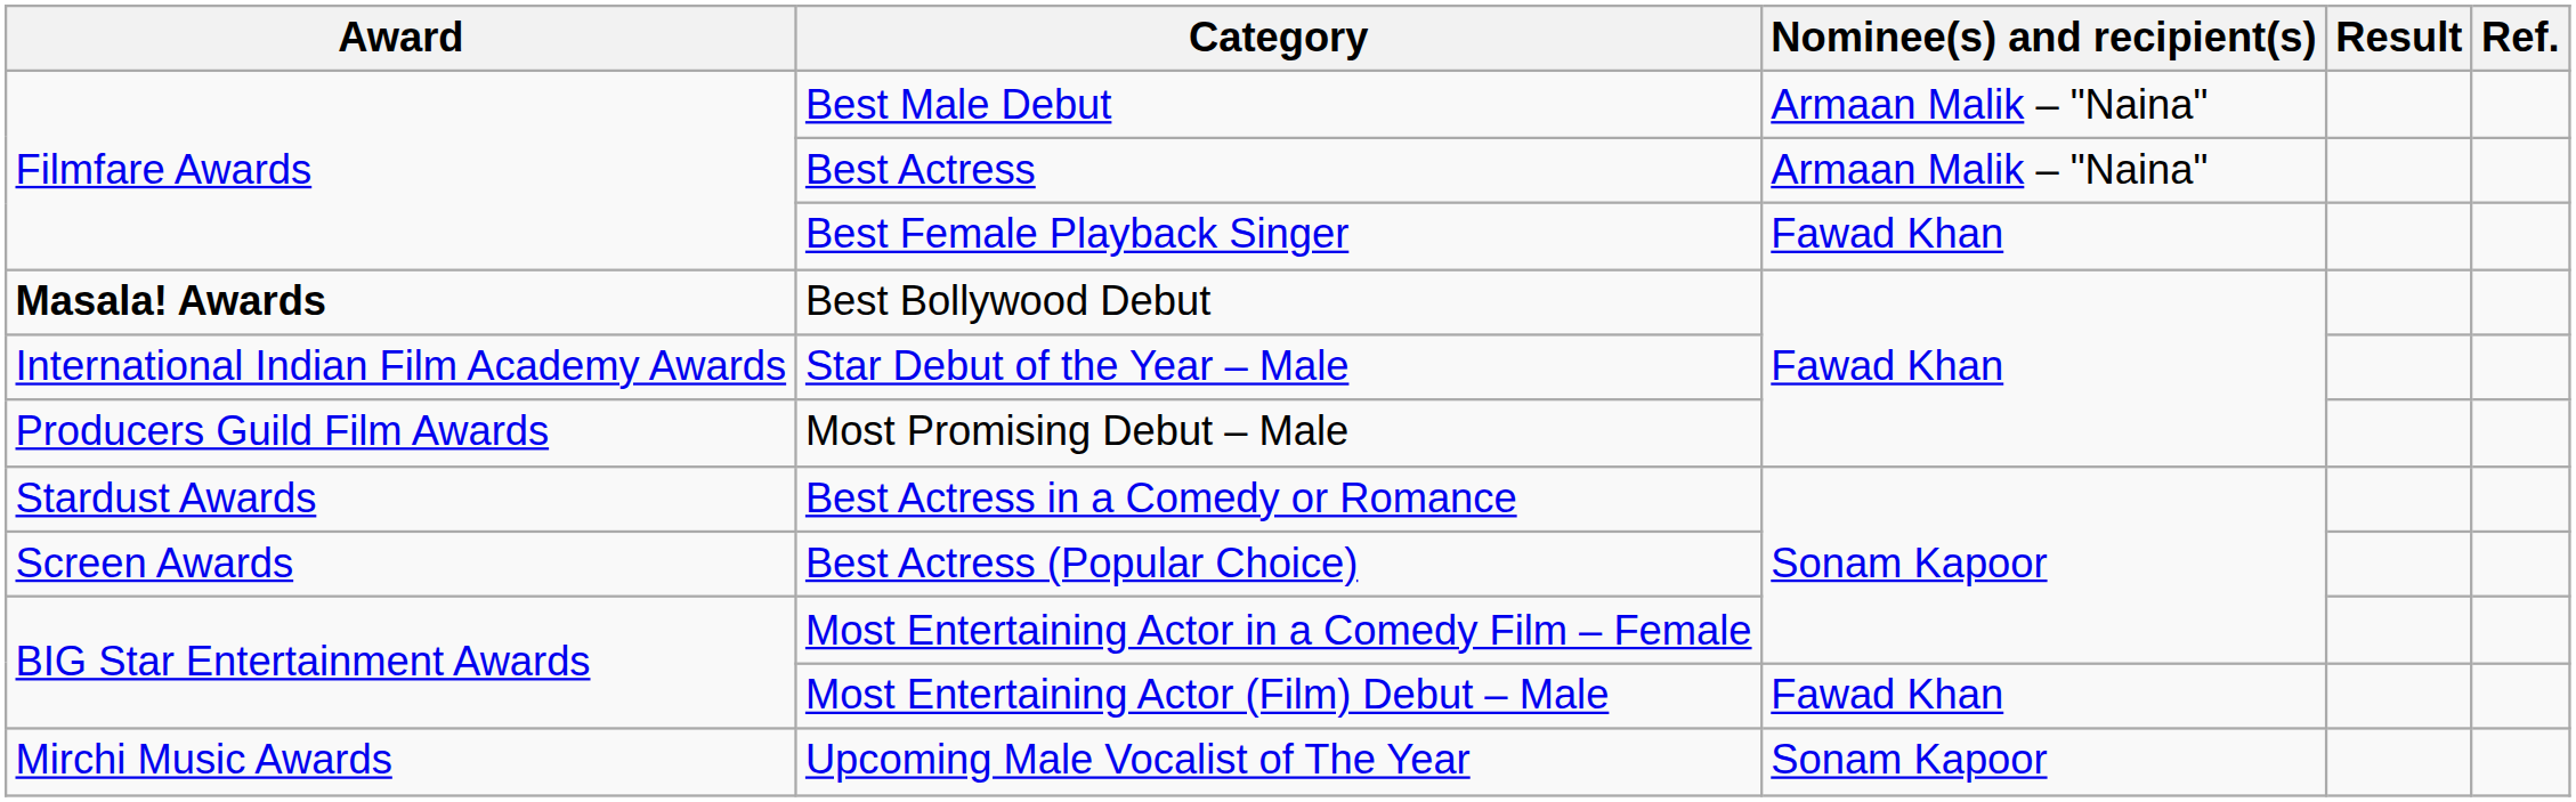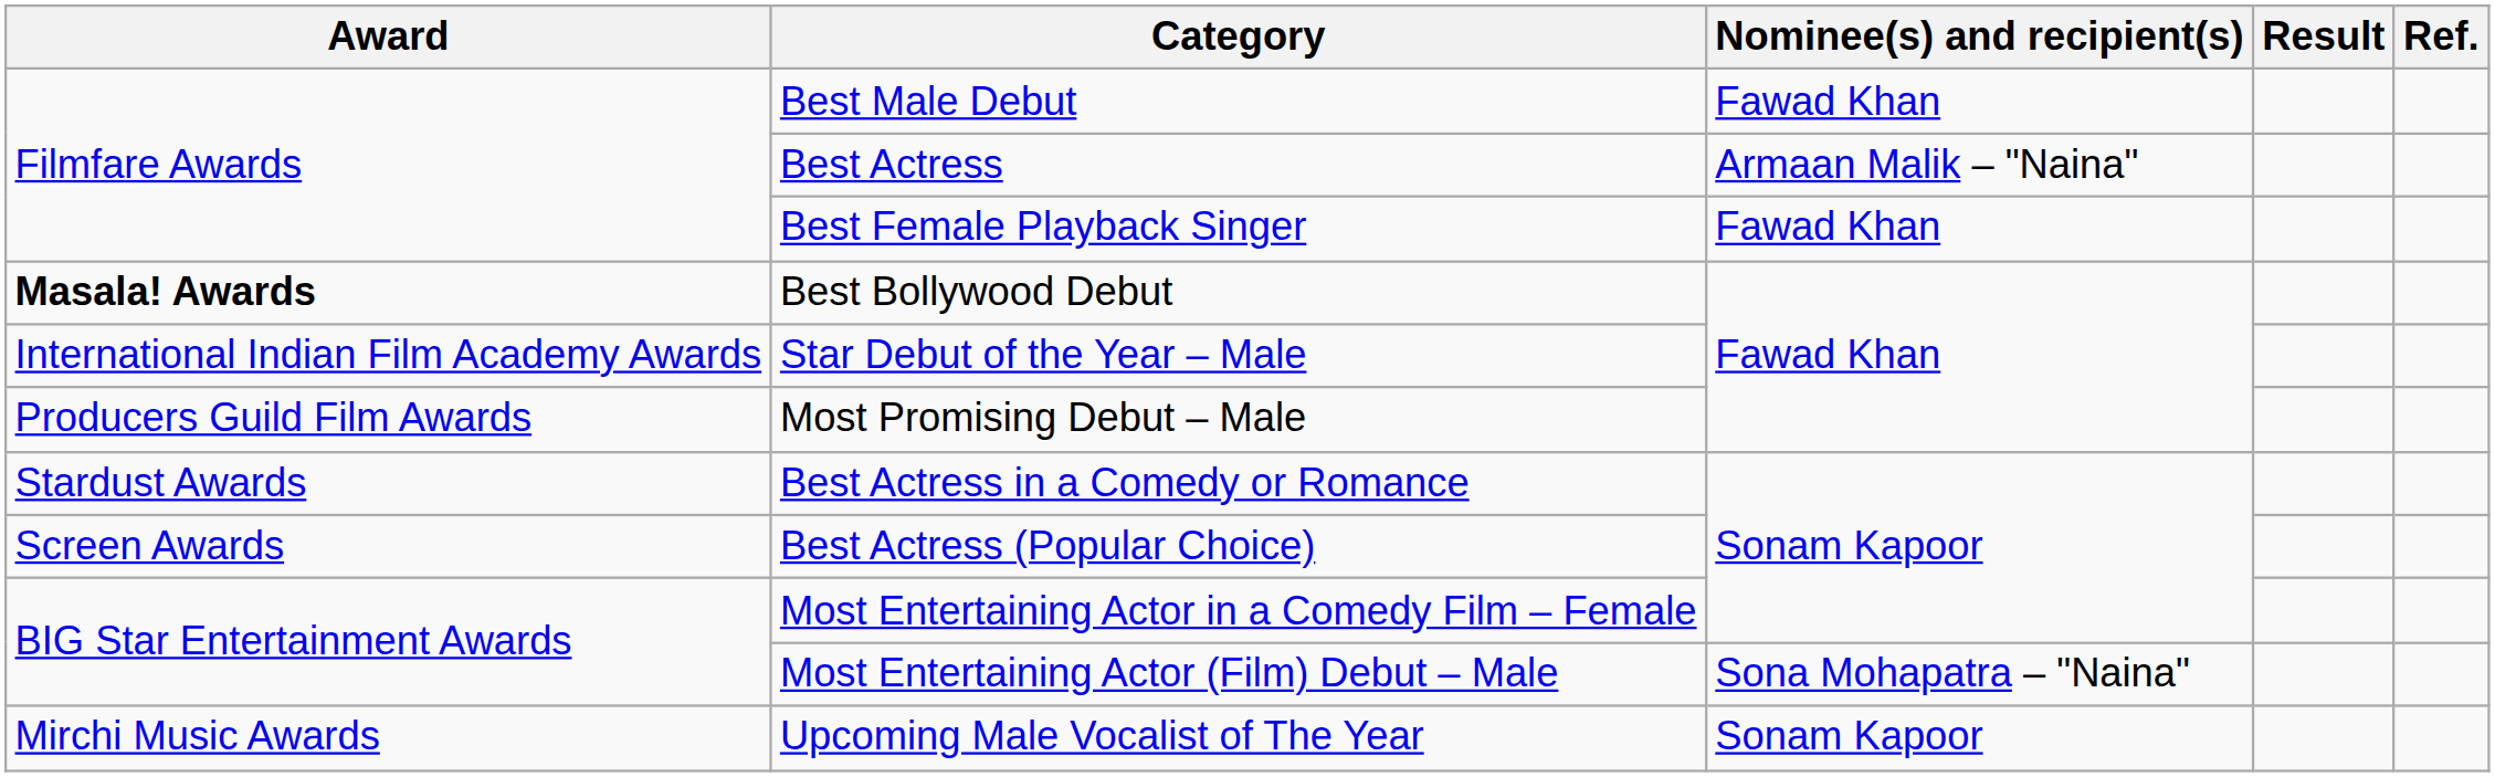 <table class="wikitable sortable">
 <tr>
 <th>Award</th>
 <th>Category</th>
 <th>Nominee(s) and recipient(s)</th>
 <th>Result</th>
 <th>Ref.</th>
 </tr>
 <tr>
 <td rowspan=3><a href='#'>Filmfare Awards</a></td>
 <td><a href='#'>Best Male Debut</a></td>
-<td><a href='#'>Armaan Malik</a> – "Naina"</td>
+<td><a href='#'>Fawad Khan</a></td>
 <td></td>
 <td></td>
 </tr>
 <tr>
 <td><a href='#'>Best Actress</a></td>
 <td><a href='#'>Armaan Malik</a> – "Naina"</td>
 <td></td>
 <td></td>
 </tr>
 <tr>
 <td><a href='#'>Best Female Playback Singer</a></td>
 <td><a href='#'>Fawad Khan</a></td>
 <td></td>
 <td></td>
 </tr>
 <tr>
 <td rowspan="1"><strong>Masala! Awards</strong></td>
 <td>Best Bollywood Debut</td>
 <td rowspan="3"><a href='#'>Fawad Khan</a></td>
 <td></td>
 <td></td>
 </tr>
 <tr>
 <td rowspan="1"><a href='#'>International Indian Film Academy Awards</a></td>
 <td><a href='#'>Star Debut of the Year – Male</a></td>
 <td></td>
 <td></td>
 </tr>
 <tr>
 <td rowspan="1"><a href='#'>Producers Guild Film Awards</a></td>
 <td>Most Promising Debut – Male<em></td>
 <td></td>
 <td></td>
 </tr>
 <tr>
 <td rowspan=1><a href='#'>Stardust Awards</a></td>
 <td><a href='#'>Best Actress in a Comedy or Romance</a></td>
 <td rowspan="3"><a href='#'>Sonam Kapoor</a></td>
 <td></td>
 <td></td>
 </tr>
 <tr>
 <td rowspan=1><a href='#'>Screen Awards</a></td>
 <td><a href='#'>Best Actress (Popular Choice)</a></td>
 <td></td>
 <td></td>
 </tr>
 <tr>
 <td rowspan=2><a href='#'>BIG Star Entertainment Awards</a></td>
 <td><a href='#'>Most Entertaining Actor in a Comedy Film – Female</a></td>
 <td></td>
 <td></td>
 </tr>
 <tr>
 <td><a href='#'>Most Entertaining Actor (Film) Debut – Male</a></td>
-<td><a href='#'>Fawad Khan</a></td>
+<td><a href='#'>Sona Mohapatra</a> – "Naina"</td>
 <td></td>
 <td></td>
 </tr>
 <tr>
 <td><a href='#'>Mirchi Music Awards</a></td>
 <td><a href='#'>Upcoming Male Vocalist of The Year</a></td>
 <td><a href='#'>Sonam Kapoor</a></td>
 <td></td>
 <td></td>
 </tr>
 </table>
